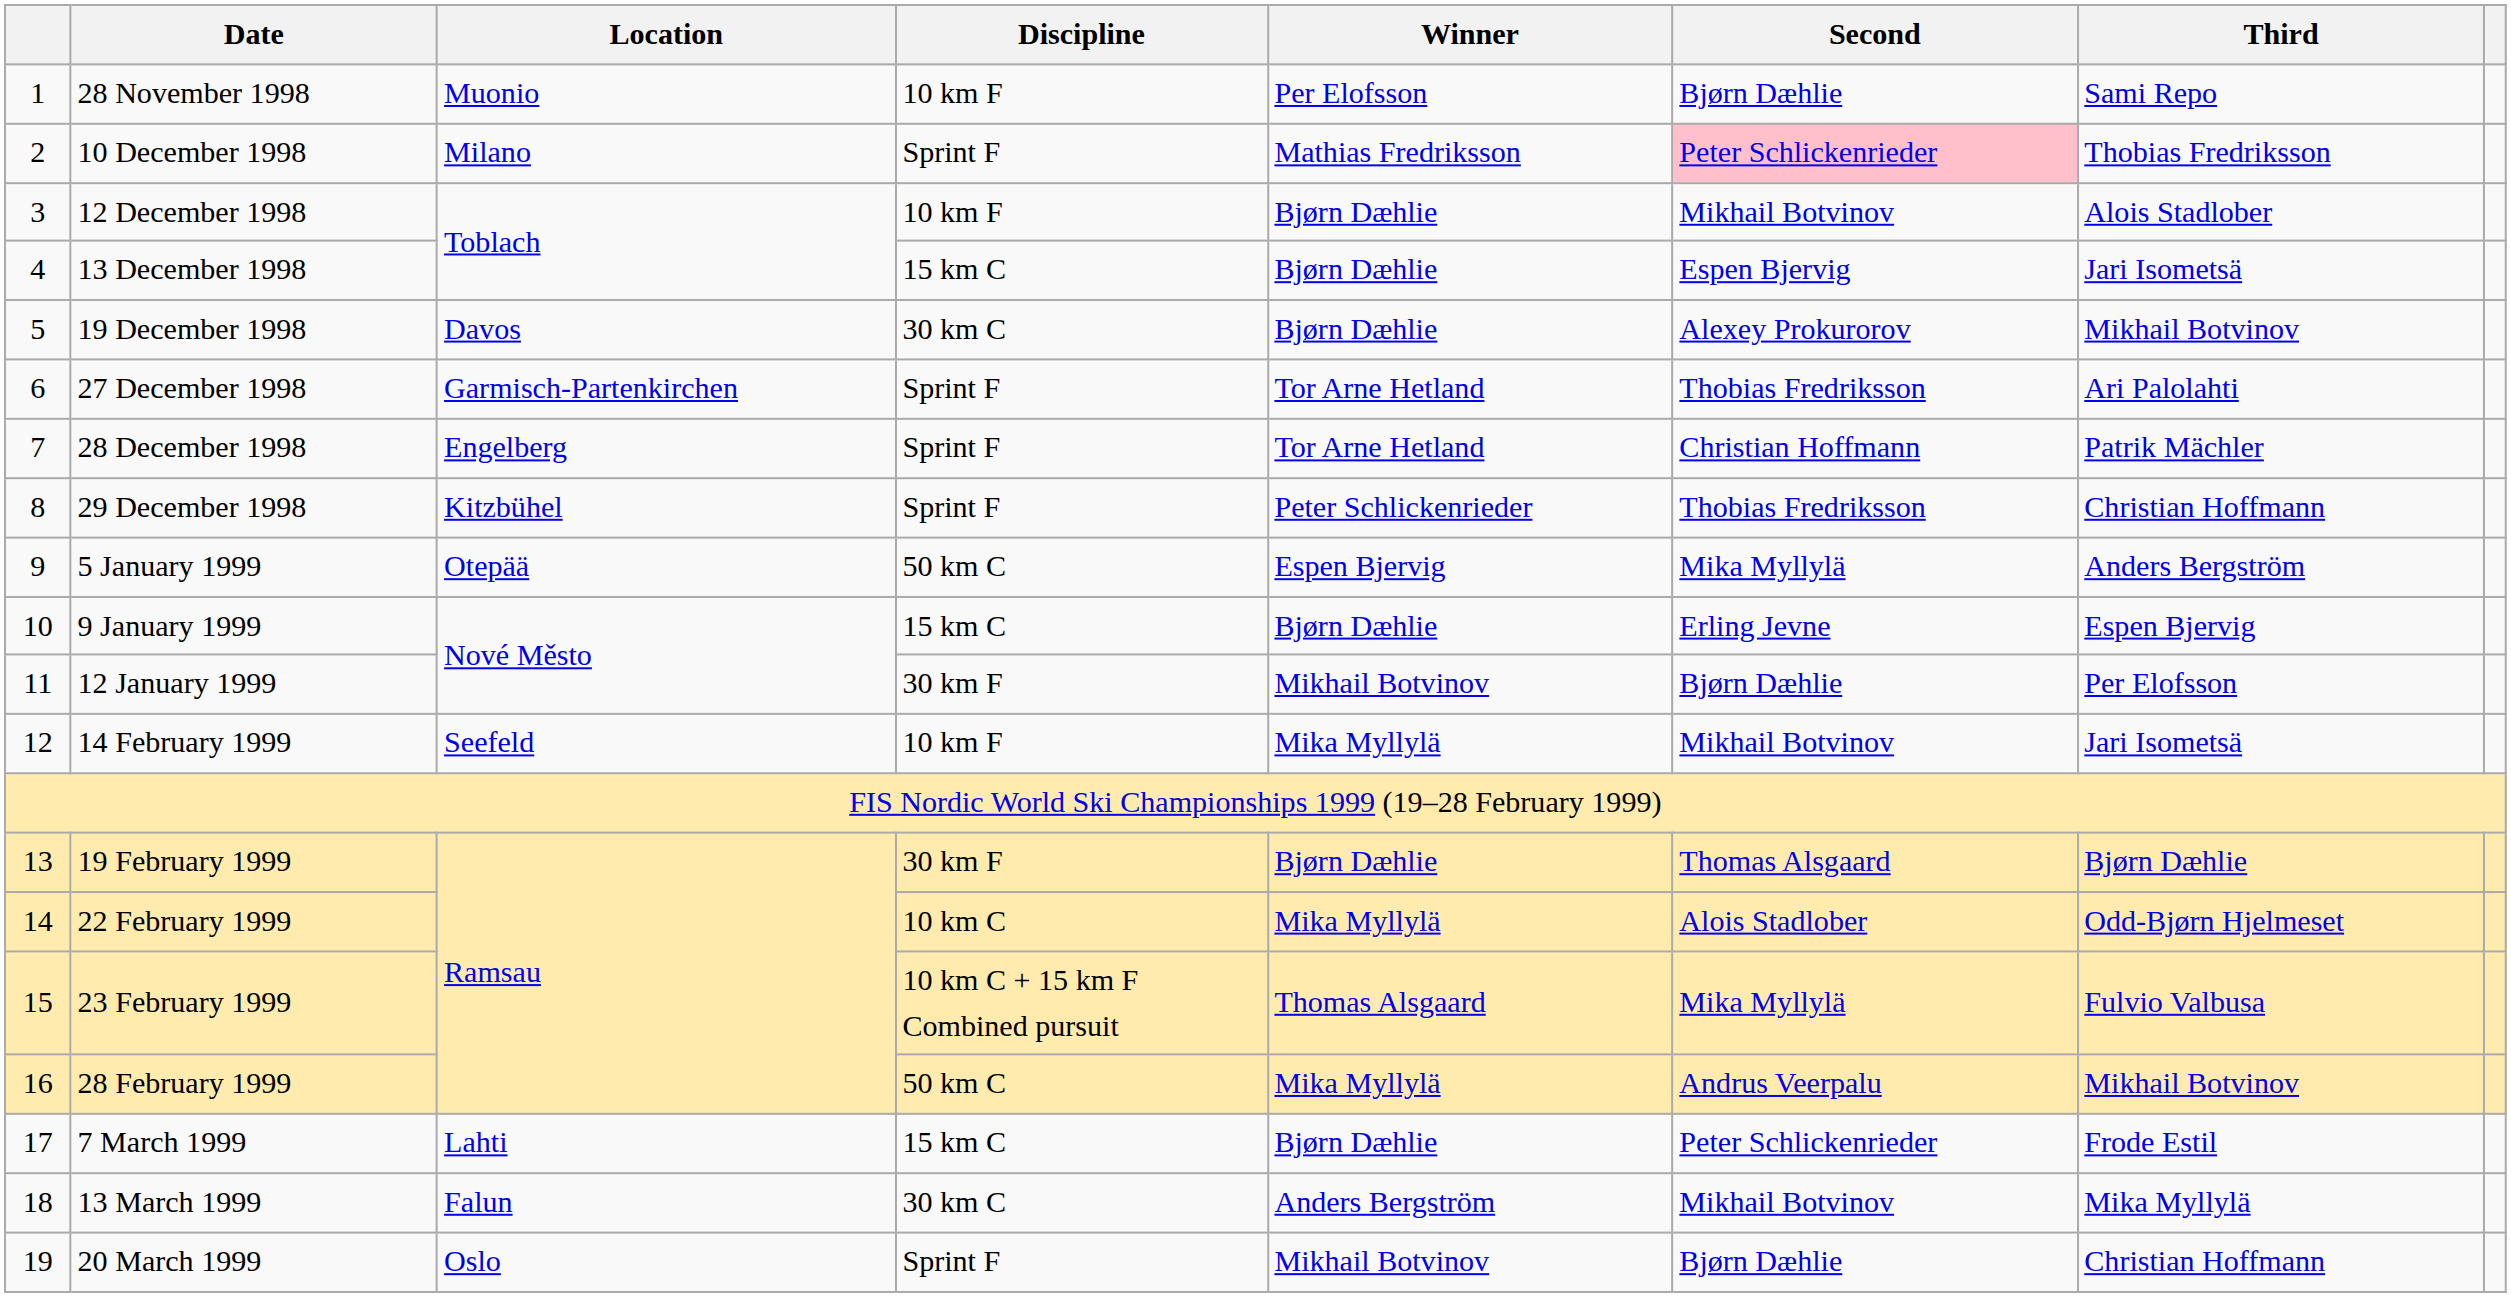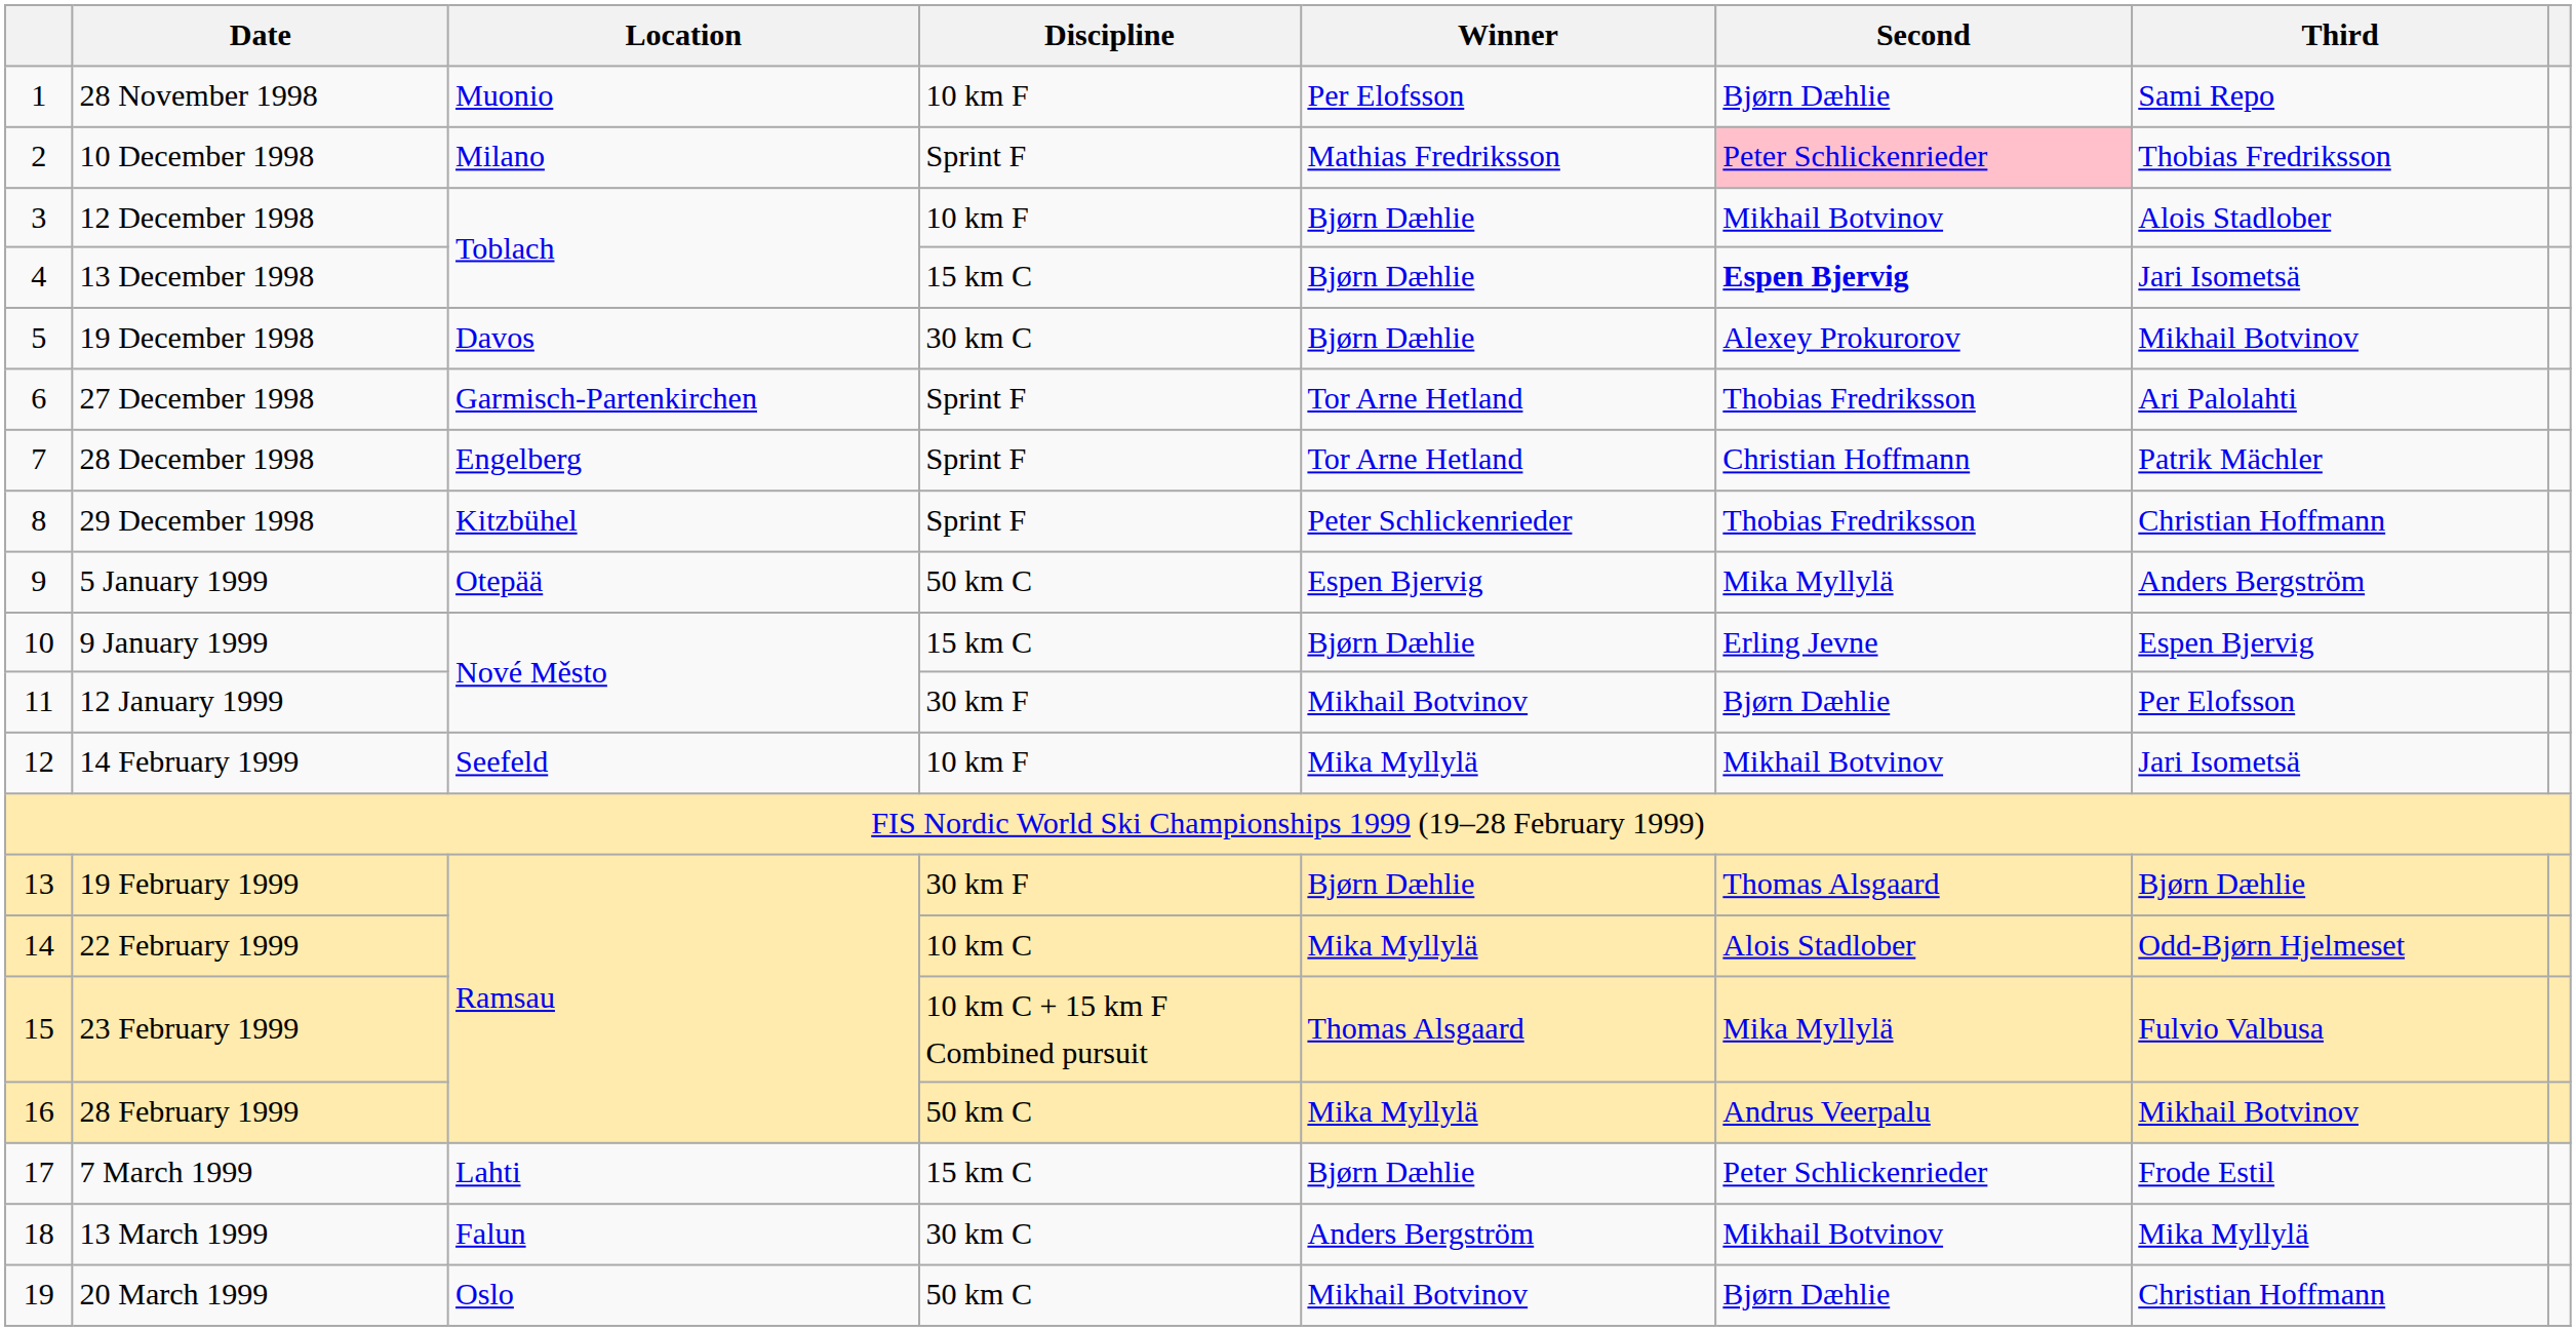 <table class="wikitable" width="100%" style="font-size:0.95em; line-height:1.5em; margin:0;">
 <tr bgcolor="#CCCCCC">
 <th></th>
 <th>Date</th>
 <th>Location</th>
 <th>Discipline</th>
 <th>Winner</th>
 <th>Second</th>
 <th>Third</th>
 <th></th>
 </tr>
 <tr>
 <td align=center>1</td>
 <td>28 November 1998</td>
 <td> <a href='#'>Muonio</a></td>
 <td>10 km F</td>
 <td> <a href='#'>Per Elofsson</a></td>
 <td> <a href='#'>Bjørn Dæhlie</a></td>
 <td> <a href='#'>Sami Repo</a></td>
 <td></td>
 </tr>
 <tr>
 <td align=center>2</td>
 <td>10 December 1998</td>
 <td> <a href='#'>Milano</a></td>
 <td>Sprint F</td>
 <td> <a href='#'>Mathias Fredriksson</a></td>
 <td style="background: pink;"> <a href='#'>Peter Schlickenrieder</a></td>
 <td> <a href='#'>Thobias Fredriksson</a></td>
 <td></td>
 </tr>
 <tr>
 <td align=center>3</td>
 <td>12 December 1998</td>
 <td rowspan="2"> <a href='#'>Toblach</a></td>
 <td>10 km F</td>
 <td> <a href='#'>Bjørn Dæhlie</a></td>
 <td> <a href='#'>Mikhail Botvinov</a></td>
 <td> <a href='#'>Alois Stadlober</a></td>
 <td></td>
 </tr>
 <tr>
 <td align=center>4</td>
 <td>13 December 1998</td>
 <td>15 km C</td>
 <td> <a href='#'>Bjørn Dæhlie</a></td>
-<td> <a href='#'>Espen Bjervig</a></td>
+<td><strong> <a href='#'>Espen Bjervig</a></strong></td>
 <td> <a href='#'>Jari Isometsä</a></td>
 <td></td>
 </tr>
 <tr>
 <td align=center>5</td>
 <td>19 December 1998</td>
 <td> <a href='#'>Davos</a></td>
 <td>30 km C</td>
 <td> <a href='#'>Bjørn Dæhlie</a></td>
 <td> <a href='#'>Alexey Prokurorov</a></td>
 <td> <a href='#'>Mikhail Botvinov</a></td>
 <td></td>
 </tr>
 <tr>
 <td align=center>6</td>
 <td>27 December 1998</td>
 <td> <a href='#'>Garmisch-Partenkirchen</a></td>
 <td>Sprint F</td>
 <td> <a href='#'>Tor Arne Hetland</a></td>
 <td> <a href='#'>Thobias Fredriksson</a></td>
 <td> <a href='#'>Ari Palolahti</a></td>
 <td></td>
 </tr>
 <tr>
 <td align=center>7</td>
 <td>28 December 1998</td>
 <td> <a href='#'>Engelberg</a></td>
 <td>Sprint F</td>
 <td> <a href='#'>Tor Arne Hetland</a></td>
 <td> <a href='#'>Christian Hoffmann</a></td>
 <td> <a href='#'>Patrik Mächler</a></td>
 <td></td>
 </tr>
 <tr>
 <td align=center>8</td>
 <td>29 December 1998</td>
 <td> <a href='#'>Kitzbühel</a></td>
 <td>Sprint F</td>
 <td> <a href='#'>Peter Schlickenrieder</a></td>
 <td> <a href='#'>Thobias Fredriksson</a></td>
 <td> <a href='#'>Christian Hoffmann</a></td>
 <td></td>
 </tr>
 <tr>
 <td align=center>9</td>
 <td>5 January 1999</td>
 <td> <a href='#'>Otepää</a></td>
 <td>50 km C</td>
 <td> <a href='#'>Espen Bjervig</a></td>
 <td> <a href='#'>Mika Myllylä</a></td>
 <td> <a href='#'>Anders Bergström</a></td>
 <td></td>
 </tr>
 <tr>
 <td align=center>10</td>
 <td>9 January 1999</td>
 <td rowspan="2"> <a href='#'>Nové Město</a></td>
 <td>15 km C</td>
 <td> <a href='#'>Bjørn Dæhlie</a></td>
 <td> <a href='#'>Erling Jevne</a></td>
 <td> <a href='#'>Espen Bjervig</a></td>
 <td></td>
 </tr>
 <tr>
 <td align=center>11</td>
 <td>12 January 1999</td>
 <td>30 km F</td>
 <td> <a href='#'>Mikhail Botvinov</a></td>
 <td> <a href='#'>Bjørn Dæhlie</a></td>
 <td> <a href='#'>Per Elofsson</a></td>
 <td></td>
 </tr>
 <tr>
 <td align=center>12</td>
 <td>14 February 1999</td>
 <td> <a href='#'>Seefeld</a></td>
 <td>10 km F</td>
 <td> <a href='#'>Mika Myllylä</a></td>
 <td> <a href='#'>Mikhail Botvinov</a></td>
 <td> <a href='#'>Jari Isometsä</a></td>
 <td></td>
 </tr>
 <tr style="background:#FFEBAD">
 <td colspan="9" align="center"><a href='#'>FIS Nordic World Ski Championships 1999</a> (19–28 February 1999)</td>
 </tr>
 <tr style="background:#FFEBAD">
 <td align=center>13</td>
 <td>19 February 1999</td>
 <td rowspan="4"> <a href='#'>Ramsau</a></td>
 <td>30 km F</td>
 <td> <a href='#'>Bjørn Dæhlie</a></td>
 <td> <a href='#'>Thomas Alsgaard</a></td>
 <td> <a href='#'>Bjørn Dæhlie</a></td>
 <td></td>
 </tr>
 <tr style="background:#FFEBAD">
 <td align=center>14</td>
 <td>22 February 1999</td>
 <td>10 km C</td>
 <td> <a href='#'>Mika Myllylä</a></td>
 <td> <a href='#'>Alois Stadlober</a></td>
 <td> <a href='#'>Odd-Bjørn Hjelmeset</a></td>
 <td></td>
 </tr>
 <tr style="background:#FFEBAD">
 <td align=center>15</td>
 <td>23 February 1999</td>
 <td>10 km C + 15 km F<br>Combined pursuit</td>
 <td> <a href='#'>Thomas Alsgaard</a></td>
 <td> <a href='#'>Mika Myllylä</a></td>
 <td> <a href='#'>Fulvio Valbusa</a></td>
 <td></td>
 </tr>
 <tr style="background:#FFEBAD">
 <td align=center>16</td>
 <td>28 February 1999</td>
 <td>50 km C</td>
 <td> <a href='#'>Mika Myllylä</a></td>
 <td> <a href='#'>Andrus Veerpalu</a></td>
 <td> <a href='#'>Mikhail Botvinov</a></td>
 <td></td>
 </tr>
 <tr>
 <td align=center>17</td>
 <td>7 March 1999</td>
 <td> <a href='#'>Lahti</a></td>
 <td>15 km C</td>
 <td> <a href='#'>Bjørn Dæhlie</a></td>
 <td> <a href='#'>Peter Schlickenrieder</a></td>
 <td> <a href='#'>Frode Estil</a></td>
 <td></td>
 </tr>
 <tr>
 <td align=center>18</td>
 <td>13 March 1999</td>
 <td> <a href='#'>Falun</a></td>
 <td>30 km C</td>
 <td> <a href='#'>Anders Bergström</a></td>
 <td> <a href='#'>Mikhail Botvinov</a></td>
 <td> <a href='#'>Mika Myllylä</a></td>
 <td></td>
 </tr>
 <tr>
 <td align=center>19</td>
 <td>20 March 1999</td>
 <td> <a href='#'>Oslo</a></td>
-<td>Sprint F</td>
+<td>50 km C</td>
 <td> <a href='#'>Mikhail Botvinov</a></td>
 <td> <a href='#'>Bjørn Dæhlie</a></td>
 <td> <a href='#'>Christian Hoffmann</a></td>
 <td></td>
 </tr>
 </table>
